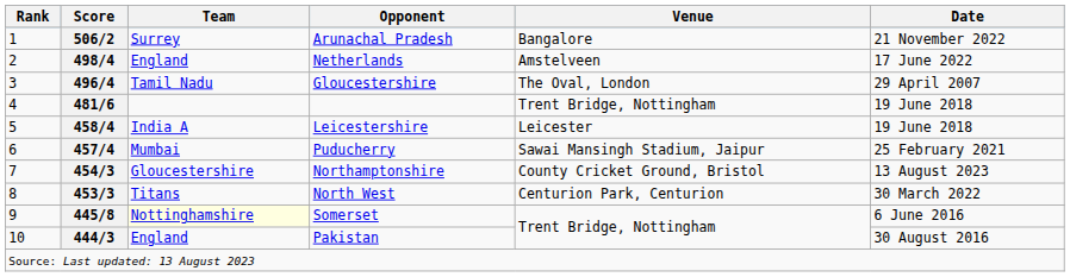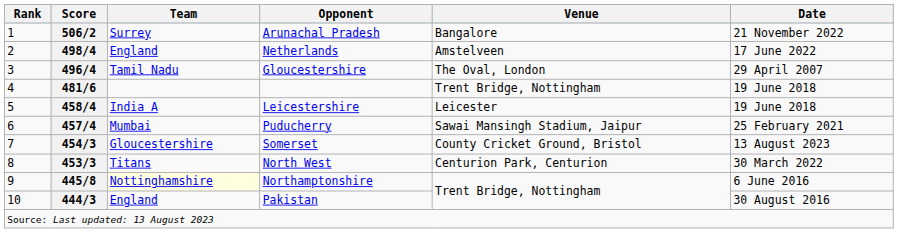 <table class="wikitable" width=80%>
 <tr bgcolor=#87cefa>
 <th>Rank</th>
 <th>Score</th>
 <th>Team</th>
 <th>Opponent</th>
 <th>Venue</th>
 <th>Date</th>
 </tr>
 <tr>
 <td>1</td>
 <th>506/2</th>
 <td> <a href='#'>Surrey</a></td>
 <td> <a href='#'>Arunachal Pradesh</a></td>
 <td>Bangalore</td>
 <td>21 November 2022</td>
 </tr>
 <tr>
 <td>2</td>
 <th>498/4</th>
 <td> <a href='#'>England</a></td>
 <td> <a href='#'>Netherlands</a></td>
 <td>Amstelveen</td>
 <td>17 June 2022</td>
 </tr>
 <tr>
 <td>3</td>
 <th>496/4</th>
 <td> <a href='#'>Tamil Nadu</a></td>
 <td> <a href='#'>Gloucestershire</a></td>
 <td>The Oval, London</td>
 <td>29 April 2007</td>
 </tr>
 <tr>
 <td>4</td>
 <th>481/6</th>
 <td></td>
 <td></td>
 <td>Trent Bridge, Nottingham</td>
 <td>19 June 2018</td>
 </tr>
 <tr>
 <td>5</td>
 <th>458/4</th>
 <td> <a href='#'>India A</a></td>
 <td> <a href='#'>Leicestershire</a></td>
 <td>Leicester</td>
 <td>19 June 2018</td>
 </tr>
 <tr>
 <td>6</td>
 <th>457/4</th>
 <td> <a href='#'>Mumbai</a></td>
 <td> <a href='#'>Puducherry</a></td>
 <td>Sawai Mansingh Stadium, Jaipur</td>
 <td>25 February 2021</td>
 </tr>
 <tr>
 <td>7</td>
 <th>454/3</th>
 <td> <a href='#'>Gloucestershire</a></td>
-<td> <a href='#'>Northamptonshire</a></td>
+<td> <a href='#'>Somerset</a></td>
 <td>County Cricket Ground, Bristol</td>
 <td>13 August 2023</td>
 </tr>
 <tr>
 <td>8</td>
 <th>453/3</th>
 <td> <a href='#'>Titans</a></td>
 <td> <a href='#'>North West</a></td>
 <td>Centurion Park, Centurion</td>
 <td>30 March 2022</td>
 </tr>
 <tr>
 <td>9</td>
 <th>445/8</th>
 <td style="background: lightyellow;"> <a href='#'>Nottinghamshire</a></td>
-<td> <a href='#'>Somerset</a></td>
+<td> <a href='#'>Northamptonshire</a></td>
 <td rowspan=2>Trent Bridge, Nottingham</td>
 <td>6 June 2016</td>
 </tr>
 <tr>
 <td>10</td>
 <th>444/3</th>
 <td> <a href='#'>England</a></td>
 <td> <a href='#'>Pakistan</a></td>
 <td>30 August 2016</td>
 </tr>
 <tr>
 <td colspan="6"><small>Source:  <em>Last updated: 13 August 2023</em></small></td>
 </tr>
 </table>
